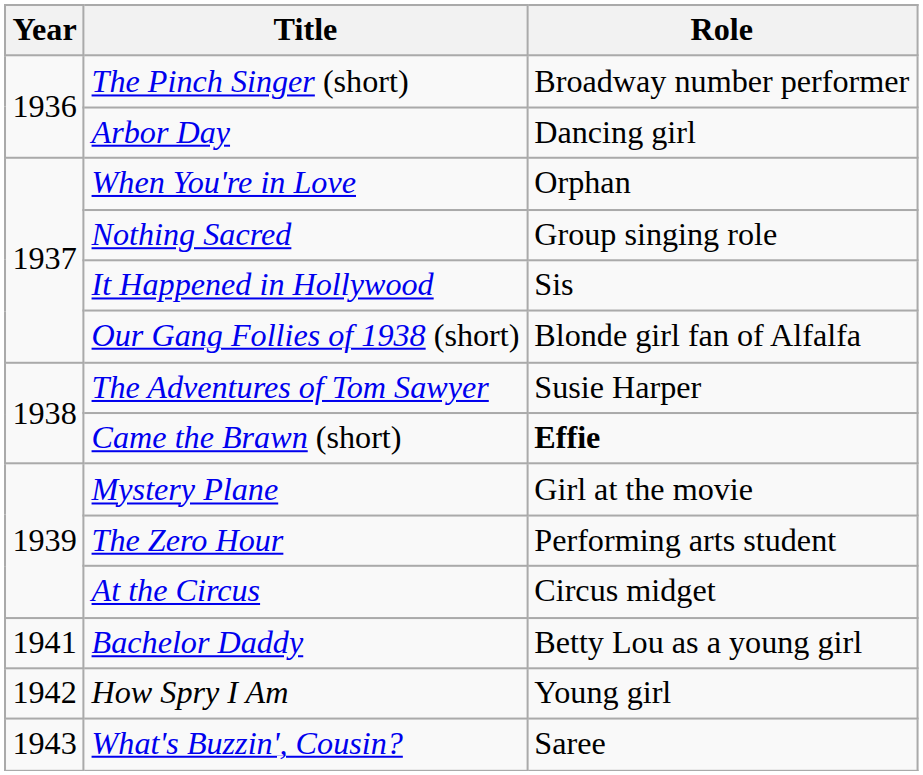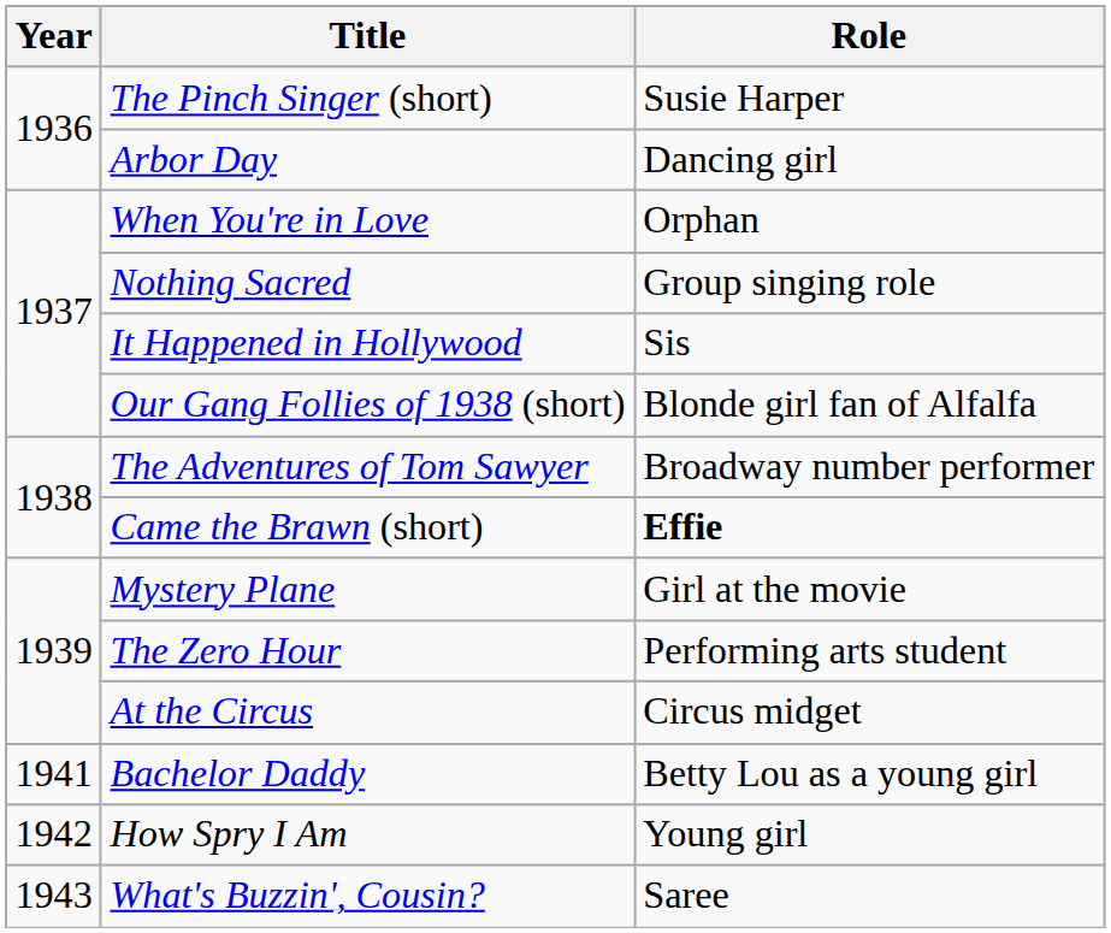 <table class="wikitable">
 <tr>
 <th>Year</th>
 <th>Title</th>
 <th>Role</th>
 </tr>
 <tr>
 <td rowspan=2>1936</td>
 <td><em><a href='#'>The Pinch Singer</a></em> (short)</td>
-<td>Broadway number performer</td>
+<td>Susie Harper</td>
 </tr>
 <tr>
 <td><em><a href='#'>Arbor Day</a></em></td>
 <td>Dancing girl</td>
 </tr>
 <tr>
 <td rowspan=4>1937</td>
 <td><em><a href='#'>When You're in Love</a></em></td>
 <td>Orphan</td>
 </tr>
 <tr>
 <td><em><a href='#'>Nothing Sacred</a></em></td>
 <td>Group singing role</td>
 </tr>
 <tr>
 <td><em><a href='#'>It Happened in Hollywood</a></em></td>
 <td>Sis</td>
 </tr>
 <tr>
 <td><em><a href='#'>Our Gang Follies of 1938</a></em> (short)</td>
 <td>Blonde girl fan of Alfalfa</td>
 </tr>
 <tr>
 <td rowspan=2>1938</td>
 <td><em><a href='#'>The Adventures of Tom Sawyer</a></em></td>
-<td>Susie Harper</td>
+<td>Broadway number performer</td>
 </tr>
 <tr>
 <td><em><a href='#'>Came the Brawn</a></em> (short)</td>
 <td><strong>Effie</strong></td>
 </tr>
 <tr>
 <td rowspan=3>1939</td>
 <td><em><a href='#'>Mystery Plane</a></em></td>
 <td>Girl at the movie</td>
 </tr>
 <tr>
 <td><em><a href='#'>The Zero Hour</a></em></td>
 <td>Performing arts student</td>
 </tr>
 <tr>
 <td><em><a href='#'>At the Circus</a></em></td>
 <td>Circus midget</td>
 </tr>
 <tr>
 <td>1941</td>
 <td><em><a href='#'>Bachelor Daddy</a></em></td>
 <td>Betty Lou as a young girl</td>
 </tr>
 <tr>
 <td>1942</td>
 <td><em>How Spry I Am</em></td>
 <td>Young girl</td>
 </tr>
 <tr>
 <td>1943</td>
 <td><em><a href='#'>What's Buzzin', Cousin?</a></em></td>
 <td>Saree</td>
 </tr>
 </table>
